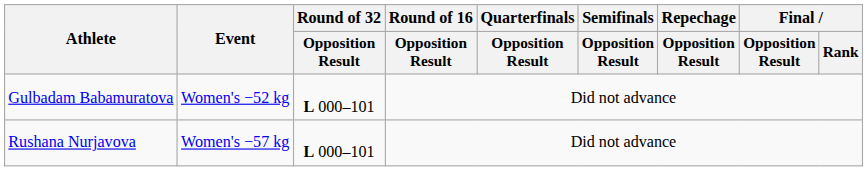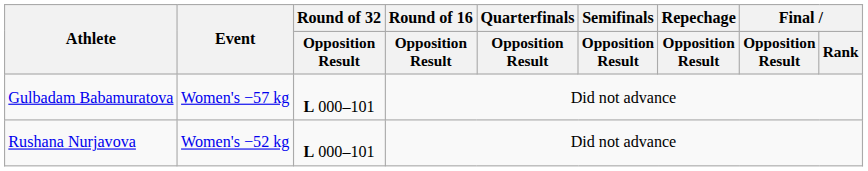 <table class="wikitable" style="font-size:90%">
 <tr>
 <th rowspan="2">Athlete</th>
 <th rowspan="2">Event</th>
 <th>Round of 32</th>
 <th>Round of 16</th>
 <th>Quarterfinals</th>
 <th>Semifinals</th>
 <th>Repechage</th>
 <th colspan=2>Final / </th>
 </tr>
 <tr style="font-size:95%">
 <th>Opposition<br>Result</th>
 <th>Opposition<br>Result</th>
 <th>Opposition<br>Result</th>
 <th>Opposition<br>Result</th>
 <th>Opposition<br>Result</th>
 <th>Opposition<br>Result</th>
 <th>Rank</th>
 </tr>
 <tr align=center>
 <td align=left><a href='#'>Gulbadam Babamuratova</a></td>
-<td align=left><a href='#'>Women's −52 kg</a></td>
+<td align=left><a href='#'>Women's −57 kg</a></td>
 <td><br><strong>L</strong> 000–101</td>
 <td colspan=6>Did not advance</td>
 </tr>
 <tr align=center>
 <td align=left><a href='#'>Rushana Nurjavova</a></td>
-<td align=left><a href='#'>Women's −57 kg</a></td>
+<td align=left><a href='#'>Women's −52 kg</a></td>
 <td><br><strong>L</strong> 000–101</td>
 <td colspan=6>Did not advance</td>
 </tr>
 </table>
